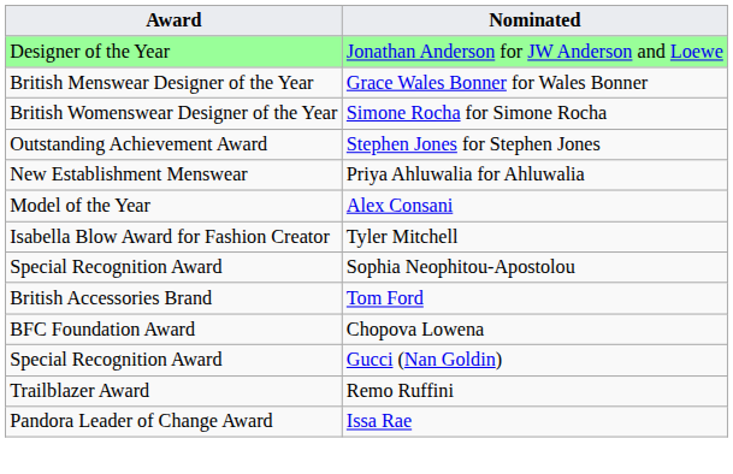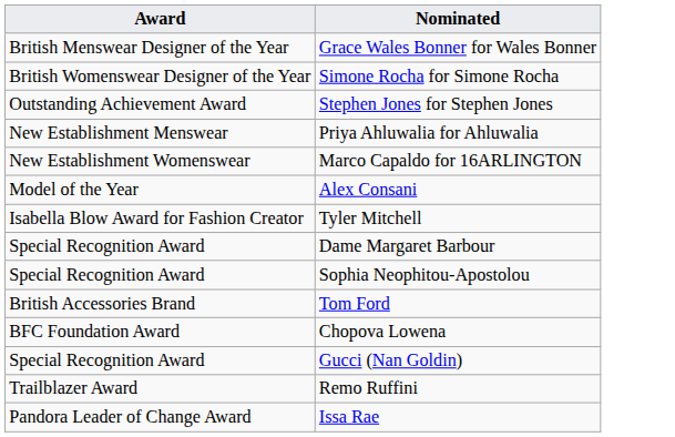 <table class="wikitable">
 <tr>
 <th style="background:#EAECF0">Award</th>
 <th style="background:#EAECF0">Nominated</th>
-</tr>
-<tr>
-<td style="background:#99ff99">Designer of the Year</td>
-<td style="background:#99ff99"><a href='#'>Jonathan Anderson</a> for <a href='#'>JW Anderson</a> and <a href='#'>Loewe</a></td>
 </tr>
 <tr>
 <td>British Menswear Designer of the Year</td>
 <td><a href='#'>Grace Wales Bonner</a> for Wales Bonner</td>
 </tr>
 <tr>
 <td>British Womenswear Designer of the Year</td>
 <td><a href='#'>Simone Rocha</a> for Simone Rocha</td>
 </tr>
 <tr>
 <td>Outstanding Achievement Award</td>
 <td><a href='#'>Stephen Jones</a> for Stephen Jones</td>
 </tr>
 <tr>
 <td>New Establishment Menswear</td>
 <td>Priya Ahluwalia for Ahluwalia</td>
 </tr>
 <tr>
+<td>New Establishment Womenswear</td>
+<td>Marco Capaldo for 16ARLINGTON</td>
+</tr>
+<tr>
 <td>Model of the Year</td>
 <td><a href='#'>Alex Consani</a></td>
 </tr>
 <tr>
 <td>Isabella Blow Award for Fashion Creator</td>
 <td>Tyler Mitchell</td>
+</tr>
+<tr>
+<td>Special Recognition Award</td>
+<td>Dame Margaret Barbour</td>
 </tr>
 <tr>
 <td>Special Recognition Award</td>
 <td>Sophia Neophitou-Apostolou</td>
 </tr>
 <tr>
 <td>British Accessories Brand</td>
 <td><a href='#'>Tom Ford</a></td>
 </tr>
 <tr>
 <td>BFC Foundation Award</td>
 <td>Chopova Lowena</td>
 </tr>
 <tr>
 <td>Special Recognition Award</td>
 <td><a href='#'>Gucci</a> (<a href='#'>Nan Goldin</a>)</td>
 </tr>
 <tr>
 <td>Trailblazer Award</td>
 <td>Remo Ruffini</td>
 </tr>
 <tr>
 <td>Pandora Leader of Change Award</td>
 <td><a href='#'>Issa Rae</a></td>
 </tr>
 </table>
